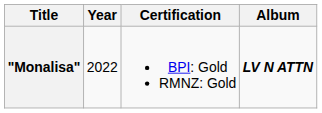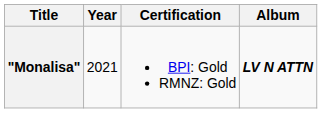 <table class="wikitable plainrowheaders" style="text-align:center">
 <tr>
 <th scope="col">Title</th>
 <th scope="col">Year</th>
 <th scope="col">Certification</th>
 <th scope="col">Album</th>
 </tr>
 <tr>
 <th scope="row">"Monalisa"<br></th>
-<td>2022</td>
+<td>2021</td>
 <td><br><ul><li><a href='#'>BPI</a>: Gold</li><li>RMNZ: Gold</li></ul></td>
 <td><strong><em>LV N ATTN</em></strong></td>
 </tr>
 </table>
